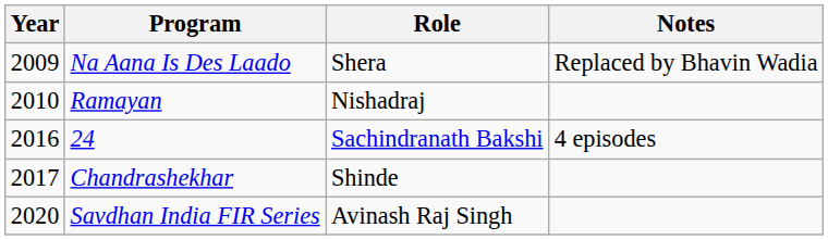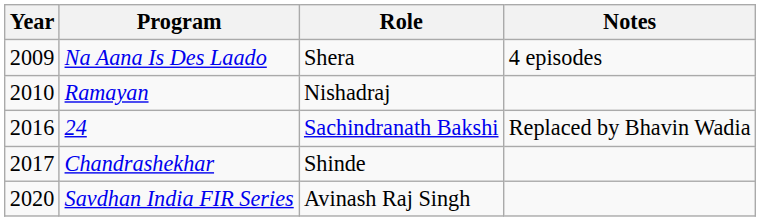 <table class="wikitable sortable">
 <tr>
 <th>Year</th>
 <th>Program</th>
 <th>Role</th>
 <th>Notes</th>
 </tr>
 <tr>
 <td>2009</td>
 <td><em><a href='#'>Na Aana Is Des Laado</a></em></td>
 <td>Shera</td>
-<td>Replaced by Bhavin Wadia</td>
+<td>4 episodes</td>
 </tr>
 <tr>
 <td>2010</td>
 <td><em><a href='#'>Ramayan</a></em></td>
 <td>Nishadraj</td>
 <td></td>
 </tr>
 <tr>
 <td>2016</td>
 <td><a href='#'><em>24</em></a></td>
 <td><a href='#'>Sachindranath Bakshi</a></td>
-<td>4 episodes</td>
+<td>Replaced by Bhavin Wadia</td>
 </tr>
 <tr>
 <td>2017</td>
 <td><em><a href='#'>Chandrashekhar</a></em></td>
 <td>Shinde</td>
 <td></td>
 </tr>
 <tr>
 <td>2020</td>
 <td><em><a href='#'>Savdhan India FIR Series</a></em></td>
 <td>Avinash Raj Singh</td>
 <td></td>
 </tr>
 </table>
